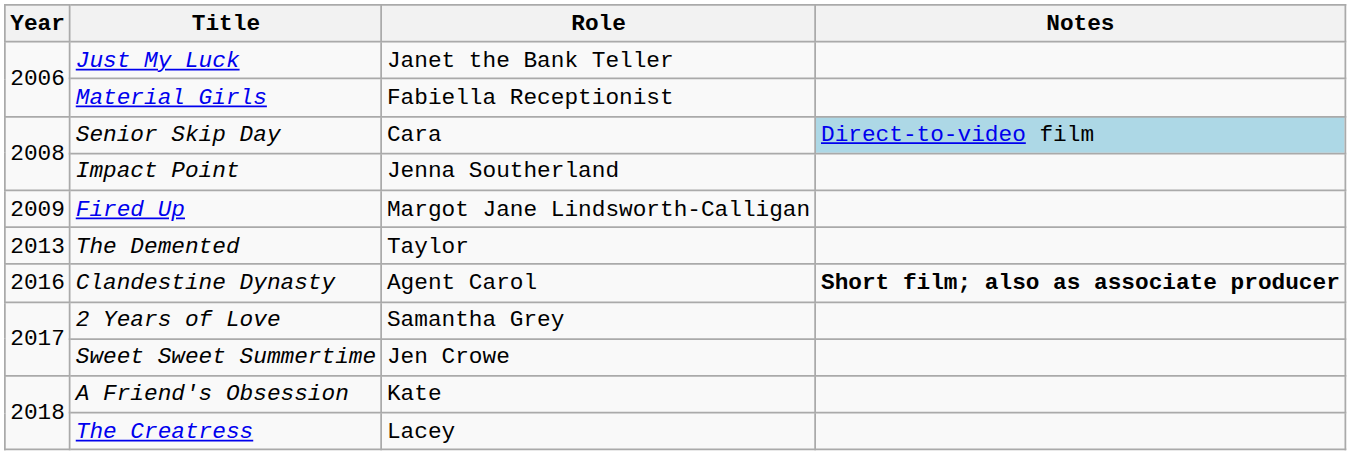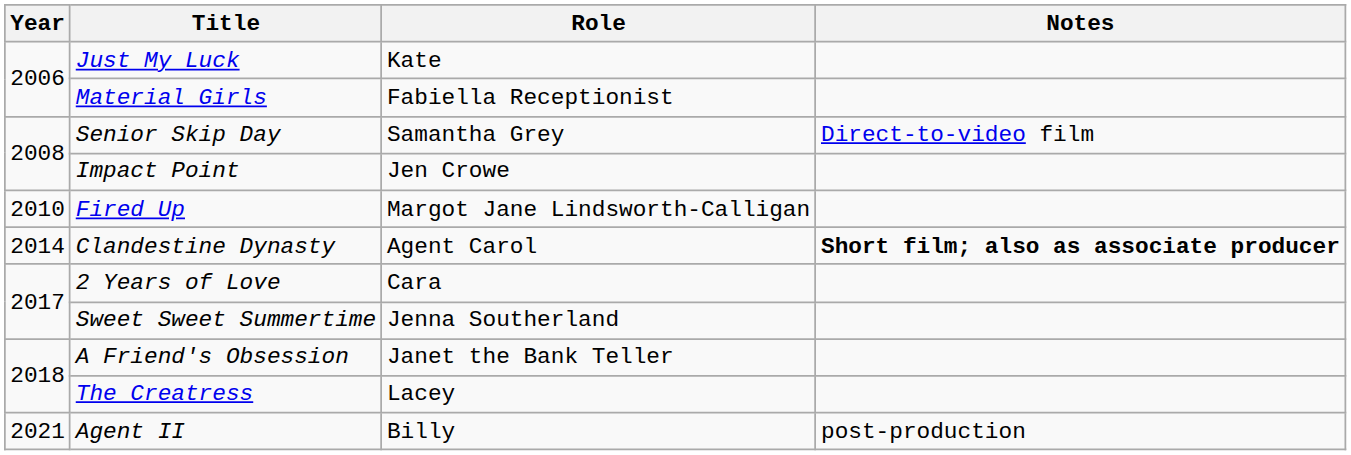 <table class="wikitable sortable">
 <tr>
 <th>Year</th>
 <th>Title</th>
 <th>Role</th>
 <th class="unsortable">Notes</th>
 </tr>
 <tr>
 <td rowspan="2">2006</td>
 <td><em><a href='#'>Just My Luck</a></em></td>
-<td>Janet the Bank Teller</td>
+<td>Kate</td>
 <td></td>
 </tr>
 <tr>
 <td><em><a href='#'>Material Girls</a></em></td>
 <td>Fabiella Receptionist</td>
 <td></td>
 </tr>
 <tr>
 <td rowspan="2">2008</td>
 <td><em>Senior Skip Day</em></td>
-<td>Cara</td>
-<td style="background: lightblue;"><a href='#'>Direct-to-video</a> film</td>
+<td>Samantha Grey</td>
+<td><a href='#'>Direct-to-video</a> film</td>
 </tr>
 <tr>
 <td><em>Impact Point</em></td>
-<td>Jenna Southerland</td>
+<td>Jen Crowe</td>
 <td></td>
 </tr>
 <tr>
-<td>2009</td>
+<td>2010</td>
 <td><em><a href='#'>Fired Up</a></em></td>
 <td>Margot Jane Lindsworth-Calligan</td>
 <td></td>
 </tr>
 <tr>
-<td>2013</td>
-<td><em>The Demented</em></td>
-<td>Taylor</td>
-<td></td>
-</tr>
-<tr>
-<td>2016</td>
+<td>2014</td>
 <td><em>Clandestine Dynasty</em></td>
 <td>Agent Carol</td>
 <td><strong>Short film; also as associate producer</strong></td>
 </tr>
 <tr>
 <td rowspan="2">2017</td>
 <td><em>2 Years of Love</em></td>
-<td>Samantha Grey</td>
+<td>Cara</td>
 <td></td>
 </tr>
 <tr>
 <td><em>Sweet Sweet Summertime</em></td>
-<td>Jen Crowe</td>
+<td>Jenna Southerland</td>
 <td></td>
 </tr>
 <tr>
 <td rowspan="2">2018</td>
 <td><em>A Friend's Obsession</em></td>
-<td>Kate</td>
+<td>Janet the Bank Teller</td>
 <td></td>
 </tr>
 <tr>
 <td><em><a href='#'>The Creatress</a></em></td>
 <td>Lacey</td>
 <td></td>
 </tr>
+<tr>
+<td>2021</td>
+<td><em>Agent II</em></td>
+<td>Billy</td>
+<td>post-production</td>
+</tr>
 </table>
